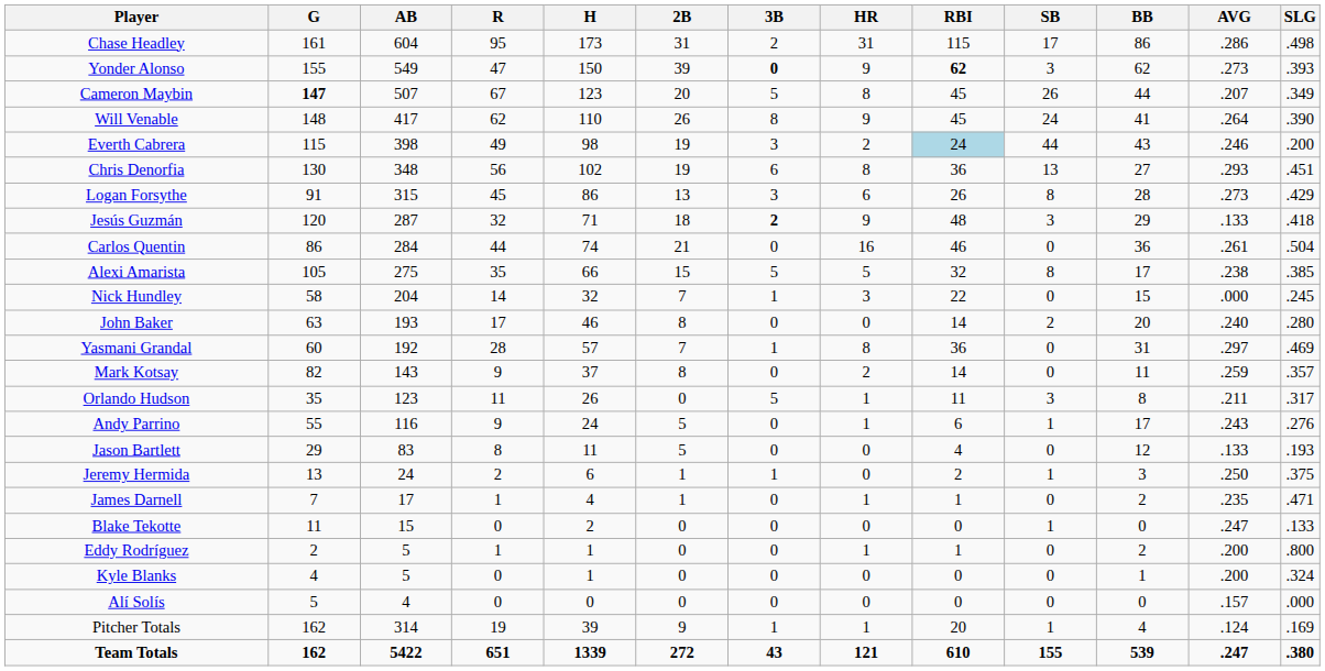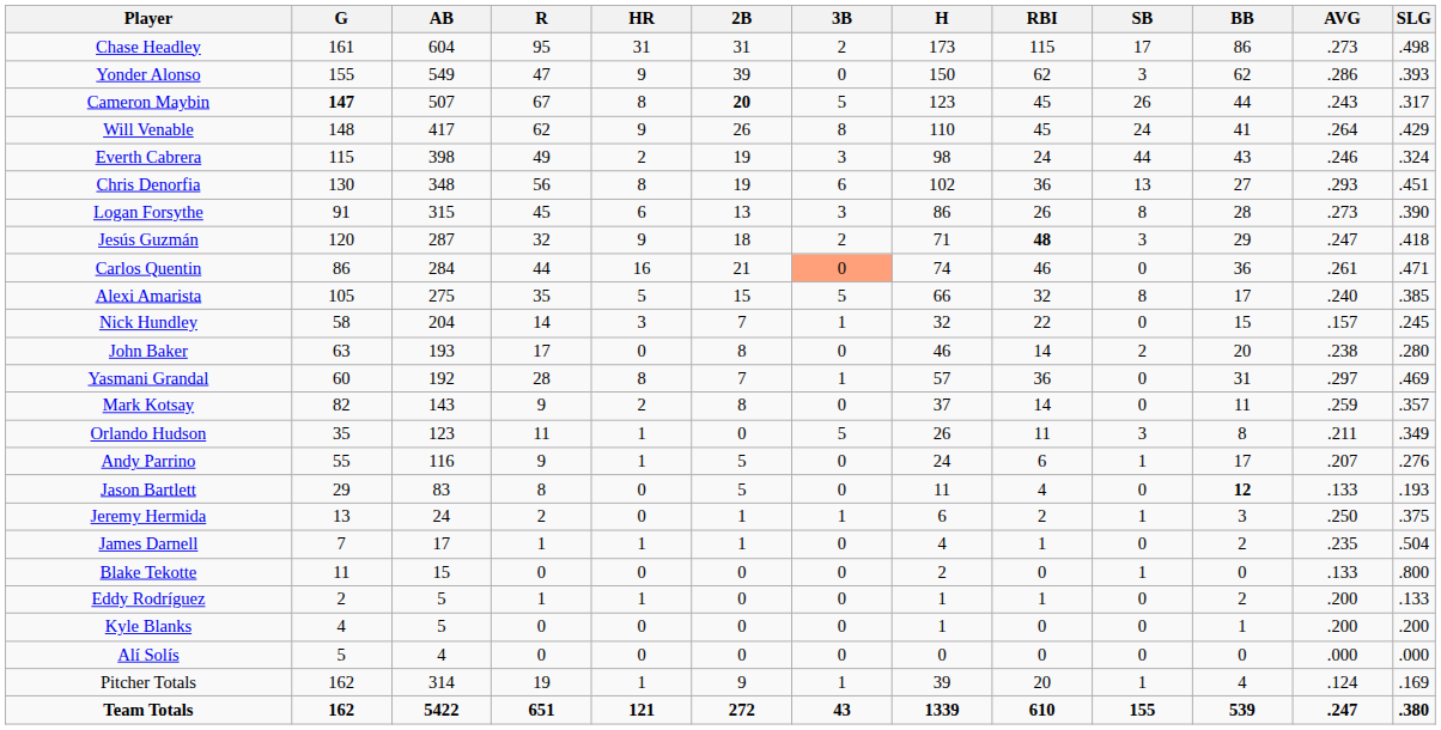 <table class=wikitable style="text-align:center">
 <tr>
 <th bgcolor=#DDDDFF; width="20%">Player</th>
 <th bgcolor=#DDDDFF; width="7%">G</th>
 <th bgcolor=#DDDDFF; width="7%">AB</th>
 <th bgcolor=#DDDDFF; width="7%">R</th>
-<th bgcolor=#DDDDFF; width="7%">H</th>
+<th bgcolor=#DDDDFF; width="7%">HR</th>
 <th bgcolor=#DDDDFF; width="7%">2B</th>
 <th bgcolor=#DDDDFF; width="7%">3B</th>
-<th bgcolor=#DDDDFF; width="7%">HR</th>
+<th bgcolor=#DDDDFF; width="7%">H</th>
 <th bgcolor=#DDDDFF; width="7%">RBI</th>
 <th bgcolor=#DDDDFF; width="7%">SB</th>
 <th bgcolor=#DDDDFF; width="7%">BB</th>
 <th bgcolor=#DDDDFF; width="7%">AVG</th>
 <th bgcolor=#DDDDFF; width="7%">SLG</th>
 </tr>
 <tr>
 <td><a href='#'>Chase Headley</a></td>
 <td>161</td>
 <td>604</td>
 <td>95</td>
-<td>173</td>
+<td>31</td>
 <td>31</td>
 <td>2</td>
-<td>31</td>
+<td>173</td>
 <td>115</td>
 <td>17</td>
 <td>86</td>
-<td>.286</td>
+<td>.273</td>
 <td>.498</td>
 </tr>
 <tr>
 <td><a href='#'>Yonder Alonso</a></td>
 <td>155</td>
 <td>549</td>
 <td>47</td>
+<td>9</td>
+<td>39</td>
+<td>0</td>
 <td>150</td>
-<td>39</td>
-<td><strong>0</strong></td>
-<td>9</td>
-<td><strong>62</strong></td>
+<td>62</td>
 <td>3</td>
 <td>62</td>
-<td>.273</td>
+<td>.286</td>
 <td>.393</td>
 </tr>
 <tr>
 <td><a href='#'>Cameron Maybin</a></td>
 <td><strong>147</strong></td>
 <td>507</td>
 <td>67</td>
+<td>8</td>
+<td><strong>20</strong></td>
+<td>5</td>
 <td>123</td>
-<td>20</td>
-<td>5</td>
-<td>8</td>
 <td>45</td>
 <td>26</td>
 <td>44</td>
-<td>.207</td>
-<td>.349</td>
+<td>.243</td>
+<td>.317</td>
 </tr>
 <tr>
 <td><a href='#'>Will Venable</a></td>
 <td>148</td>
 <td>417</td>
 <td>62</td>
-<td>110</td>
+<td>9</td>
 <td>26</td>
 <td>8</td>
-<td>9</td>
+<td>110</td>
 <td>45</td>
 <td>24</td>
 <td>41</td>
 <td>.264</td>
-<td>.390</td>
+<td>.429</td>
 </tr>
 <tr>
 <td><a href='#'>Everth Cabrera</a></td>
 <td>115</td>
 <td>398</td>
 <td>49</td>
-<td>98</td>
+<td>2</td>
 <td>19</td>
 <td>3</td>
-<td>2</td>
-<td style="background: lightblue;">24</td>
+<td>98</td>
+<td>24</td>
 <td>44</td>
 <td>43</td>
 <td>.246</td>
-<td>.200</td>
+<td>.324</td>
 </tr>
 <tr>
 <td><a href='#'>Chris Denorfia</a></td>
 <td>130</td>
 <td>348</td>
 <td>56</td>
-<td>102</td>
+<td>8</td>
 <td>19</td>
 <td>6</td>
-<td>8</td>
+<td>102</td>
 <td>36</td>
 <td>13</td>
 <td>27</td>
 <td>.293</td>
 <td>.451</td>
 </tr>
 <tr>
 <td><a href='#'>Logan Forsythe</a></td>
 <td>91</td>
 <td>315</td>
 <td>45</td>
-<td>86</td>
+<td>6</td>
 <td>13</td>
 <td>3</td>
-<td>6</td>
+<td>86</td>
 <td>26</td>
 <td>8</td>
 <td>28</td>
 <td>.273</td>
-<td>.429</td>
+<td>.390</td>
 </tr>
 <tr>
 <td><a href='#'>Jesús Guzmán</a></td>
 <td>120</td>
 <td>287</td>
 <td>32</td>
+<td>9</td>
+<td>18</td>
+<td>2</td>
 <td>71</td>
-<td>18</td>
-<td><strong>2</strong></td>
-<td>9</td>
-<td>48</td>
+<td><strong>48</strong></td>
 <td>3</td>
 <td>29</td>
-<td>.133</td>
+<td>.247</td>
 <td>.418</td>
 </tr>
 <tr>
 <td><a href='#'>Carlos Quentin</a></td>
 <td>86</td>
 <td>284</td>
 <td>44</td>
+<td>16</td>
+<td>21</td>
+<td style="background: lightsalmon;">0</td>
 <td>74</td>
-<td>21</td>
-<td>0</td>
-<td>16</td>
 <td>46</td>
 <td>0</td>
 <td>36</td>
 <td>.261</td>
-<td>.504</td>
+<td>.471</td>
 </tr>
 <tr>
 <td><a href='#'>Alexi Amarista</a></td>
 <td>105</td>
 <td>275</td>
 <td>35</td>
-<td>66</td>
+<td>5</td>
 <td>15</td>
 <td>5</td>
-<td>5</td>
+<td>66</td>
 <td>32</td>
 <td>8</td>
 <td>17</td>
-<td>.238</td>
+<td>.240</td>
 <td>.385</td>
 </tr>
 <tr>
 <td><a href='#'>Nick Hundley</a></td>
 <td>58</td>
 <td>204</td>
 <td>14</td>
-<td>32</td>
+<td>3</td>
 <td>7</td>
 <td>1</td>
-<td>3</td>
+<td>32</td>
 <td>22</td>
 <td>0</td>
 <td>15</td>
-<td>.000</td>
+<td>.157</td>
 <td>.245</td>
 </tr>
 <tr>
 <td><a href='#'>John Baker</a></td>
 <td>63</td>
 <td>193</td>
 <td>17</td>
-<td>46</td>
+<td>0</td>
 <td>8</td>
 <td>0</td>
-<td>0</td>
+<td>46</td>
 <td>14</td>
 <td>2</td>
 <td>20</td>
-<td>.240</td>
+<td>.238</td>
 <td>.280</td>
 </tr>
 <tr>
 <td><a href='#'>Yasmani Grandal</a></td>
 <td>60</td>
 <td>192</td>
 <td>28</td>
-<td>57</td>
+<td>8</td>
 <td>7</td>
 <td>1</td>
-<td>8</td>
+<td>57</td>
 <td>36</td>
 <td>0</td>
 <td>31</td>
 <td>.297</td>
 <td>.469</td>
 </tr>
 <tr>
 <td><a href='#'>Mark Kotsay</a></td>
 <td>82</td>
 <td>143</td>
 <td>9</td>
-<td>37</td>
+<td>2</td>
 <td>8</td>
 <td>0</td>
-<td>2</td>
+<td>37</td>
 <td>14</td>
 <td>0</td>
 <td>11</td>
 <td>.259</td>
 <td>.357</td>
 </tr>
 <tr>
 <td><a href='#'>Orlando Hudson</a></td>
 <td>35</td>
 <td>123</td>
 <td>11</td>
-<td>26</td>
+<td>1</td>
 <td>0</td>
 <td>5</td>
-<td>1</td>
+<td>26</td>
 <td>11</td>
 <td>3</td>
 <td>8</td>
 <td>.211</td>
-<td>.317</td>
+<td>.349</td>
 </tr>
 <tr>
 <td><a href='#'>Andy Parrino</a></td>
 <td>55</td>
 <td>116</td>
 <td>9</td>
-<td>24</td>
+<td>1</td>
 <td>5</td>
 <td>0</td>
-<td>1</td>
+<td>24</td>
 <td>6</td>
 <td>1</td>
 <td>17</td>
-<td>.243</td>
+<td>.207</td>
 <td>.276</td>
 </tr>
 <tr>
 <td><a href='#'>Jason Bartlett</a></td>
 <td>29</td>
 <td>83</td>
 <td>8</td>
-<td>11</td>
+<td>0</td>
 <td>5</td>
 <td>0</td>
-<td>0</td>
+<td>11</td>
 <td>4</td>
 <td>0</td>
-<td>12</td>
+<td><strong>12</strong></td>
 <td>.133</td>
 <td>.193</td>
 </tr>
 <tr>
 <td><a href='#'>Jeremy Hermida</a></td>
 <td>13</td>
 <td>24</td>
 <td>2</td>
-<td>6</td>
+<td>0</td>
 <td>1</td>
 <td>1</td>
-<td>0</td>
+<td>6</td>
 <td>2</td>
 <td>1</td>
 <td>3</td>
 <td>.250</td>
 <td>.375</td>
 </tr>
 <tr>
 <td><a href='#'>James Darnell</a></td>
 <td>7</td>
 <td>17</td>
 <td>1</td>
-<td>4</td>
+<td>1</td>
 <td>1</td>
 <td>0</td>
-<td>1</td>
+<td>4</td>
 <td>1</td>
 <td>0</td>
 <td>2</td>
 <td>.235</td>
-<td>.471</td>
+<td>.504</td>
 </tr>
 <tr>
 <td><a href='#'>Blake Tekotte</a></td>
 <td>11</td>
 <td>15</td>
 <td>0</td>
-<td>2</td>
 <td>0</td>
 <td>0</td>
 <td>0</td>
+<td>2</td>
 <td>0</td>
 <td>1</td>
 <td>0</td>
-<td>.247</td>
 <td>.133</td>
+<td>.800</td>
 </tr>
 <tr>
 <td><a href='#'>Eddy Rodríguez</a></td>
 <td>2</td>
 <td>5</td>
 <td>1</td>
 <td>1</td>
 <td>0</td>
 <td>0</td>
 <td>1</td>
 <td>1</td>
 <td>0</td>
 <td>2</td>
 <td>.200</td>
-<td>.800</td>
+<td>.133</td>
 </tr>
 <tr>
 <td><a href='#'>Kyle Blanks</a></td>
 <td>4</td>
 <td>5</td>
 <td>0</td>
-<td>1</td>
-<td>0</td>
-<td>0</td>
 <td>0</td>
 <td>0</td>
 <td>0</td>
 <td>1</td>
+<td>0</td>
+<td>0</td>
+<td>1</td>
 <td>.200</td>
-<td>.324</td>
+<td>.200</td>
 </tr>
 <tr>
 <td><a href='#'>Alí Solís</a></td>
 <td>5</td>
 <td>4</td>
 <td>0</td>
 <td>0</td>
 <td>0</td>
 <td>0</td>
 <td>0</td>
 <td>0</td>
 <td>0</td>
 <td>0</td>
-<td>.157</td>
+<td>.000</td>
 <td>.000</td>
 </tr>
 <tr>
 <td>Pitcher Totals</td>
 <td>162</td>
 <td>314</td>
 <td>19</td>
-<td>39</td>
+<td>1</td>
 <td>9</td>
 <td>1</td>
-<td>1</td>
+<td>39</td>
 <td>20</td>
 <td>1</td>
 <td>4</td>
 <td>.124</td>
 <td>.169</td>
 </tr>
 <tr>
 <td><strong>Team Totals</strong></td>
 <td><strong>162</strong></td>
 <td><strong>5422</strong></td>
 <td><strong>651</strong></td>
-<td><strong>1339</strong></td>
+<td><strong>121</strong></td>
 <td><strong>272</strong></td>
 <td><strong>43</strong></td>
-<td><strong>121</strong></td>
+<td><strong>1339</strong></td>
 <td><strong>610</strong></td>
 <td><strong>155</strong></td>
 <td><strong>539</strong></td>
 <td><strong>.247</strong></td>
 <td><strong>.380</strong></td>
 </tr>
 </table>
